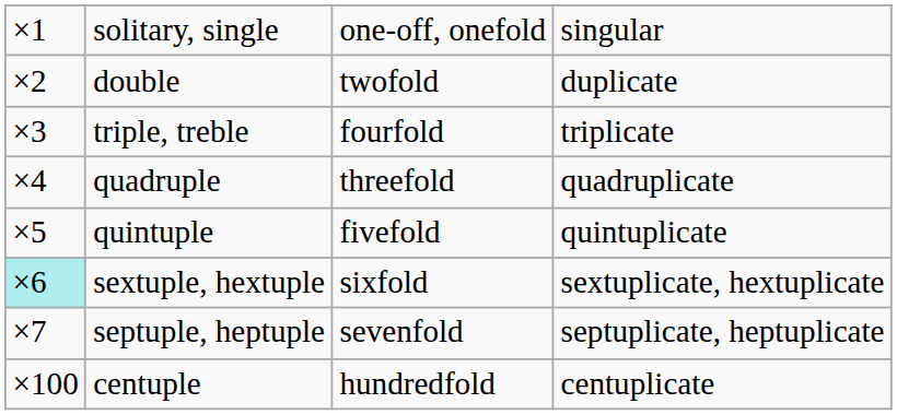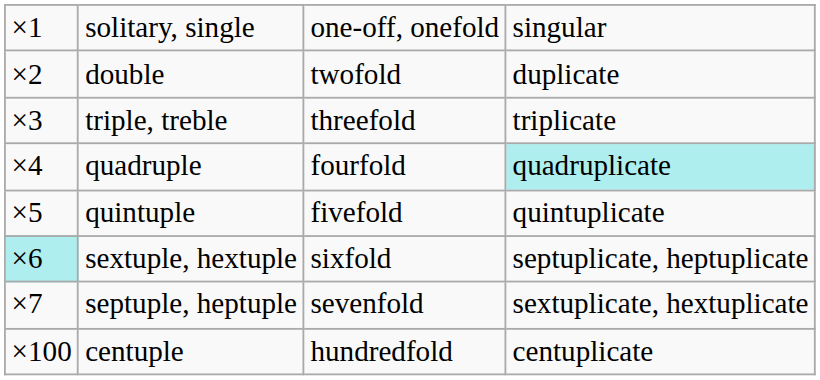 <table class="wikitable sortable">
 <tr>
 <td>×1</td>
 <td>solitary, single</td>
 <td>one-off, onefold</td>
 <td>singular</td>
 </tr>
 <tr>
 <td>×2</td>
 <td>double</td>
 <td>twofold</td>
 <td>duplicate</td>
 </tr>
 <tr>
 <td>×3</td>
 <td>triple, treble</td>
-<td>fourfold</td>
+<td>threefold</td>
 <td>triplicate</td>
 </tr>
 <tr>
 <td>×4</td>
 <td>quadruple</td>
-<td>threefold</td>
-<td>quadruplicate</td>
+<td>fourfold</td>
+<td style="background: paleturquoise;">quadruplicate</td>
 </tr>
 <tr>
 <td>×5</td>
 <td>quintuple</td>
 <td>fivefold</td>
 <td>quintuplicate</td>
 </tr>
 <tr>
 <td style="background: paleturquoise;">×6</td>
 <td>sextuple, hextuple</td>
 <td>sixfold</td>
-<td>sextuplicate, hextuplicate</td>
+<td>septuplicate, heptuplicate</td>
 </tr>
 <tr>
 <td>×7</td>
 <td>septuple, heptuple</td>
 <td>sevenfold</td>
-<td>septuplicate, heptuplicate</td>
+<td>sextuplicate, hextuplicate</td>
 </tr>
 <tr>
 <td>×100</td>
 <td>centuple</td>
 <td>hundredfold</td>
 <td>centuplicate</td>
 </tr>
 </table>
